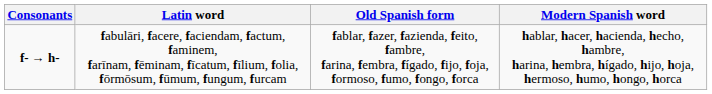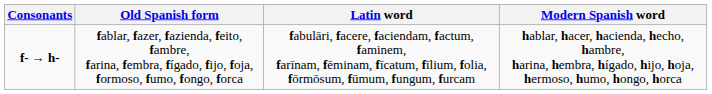 <table class="wikitable" style="text-align: center;">
 <tr>
 <th><a href='#'>Consonants</a></th>
+<th><a href='#'>Old Spanish form</a></th>
 <th><a href='#'>Latin</a> word</th>
-<th><a href='#'>Old Spanish form</a></th>
 <th><a href='#'>Modern Spanish</a> word</th>
 </tr>
 <tr>
 <td><strong>f-</strong> → <strong>h-</strong></td>
+<td><strong>f</strong>ablar, <strong>f</strong>azer, <strong>f</strong>azienda, <strong>f</strong>eito, <strong>f</strong>ambre, <br><strong>f</strong>arina, <strong>f</strong>embra, <strong>f</strong>ígado, <strong>f</strong>ijo, <strong>f</strong>oja, <br><strong>f</strong>ormoso, <strong>f</strong>umo, <strong>f</strong>ongo, <strong>f</strong>orca</td>
 <td><strong>f</strong>abulāri, <strong>f</strong>acere, <strong>f</strong>aciendam, <strong>f</strong>actum, <strong>f</strong>aminem, <br><strong>f</strong>arīnam, <strong>f</strong>ēminam, <strong>f</strong>īcatum, <strong>f</strong>īlium, <strong>f</strong>olia, <br><strong>f</strong>ōrmōsum, <strong>f</strong>ūmum, <strong>f</strong>ungum, <strong>f</strong>urcam</td>
-<td><strong>f</strong>ablar, <strong>f</strong>azer, <strong>f</strong>azienda, <strong>f</strong>eito, <strong>f</strong>ambre, <br><strong>f</strong>arina, <strong>f</strong>embra, <strong>f</strong>ígado, <strong>f</strong>ijo, <strong>f</strong>oja, <br><strong>f</strong>ormoso, <strong>f</strong>umo, <strong>f</strong>ongo, <strong>f</strong>orca</td>
 <td><strong>h</strong>ablar, <strong>h</strong>acer, <strong>h</strong>acienda, <strong>h</strong>echo, <strong>h</strong>ambre, <br><strong>h</strong>arina, <strong>h</strong>embra, <strong>h</strong>ígado, <strong>h</strong>ijo, <strong>h</strong>oja, <br><strong>h</strong>ermoso, <strong>h</strong>umo, <strong>h</strong>ongo, <strong>h</strong>orca</td>
 </tr>
 </table>
